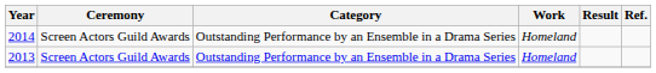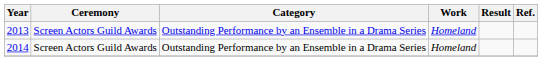 <table class="wikitable sortable">
 <tr>
 <th>Year</th>
 <th>Ceremony</th>
 <th>Category</th>
 <th>Work</th>
 <th>Result</th>
 <th class=unsortable>Ref.</th>
 </tr>
 <tr>
+<td><a href='#'>2013</a></td>
+<td><a href='#'>Screen Actors Guild Awards</a></td>
+<td><a href='#'>Outstanding Performance by an Ensemble in a Drama Series</a> </td>
+<td><em><a href='#'>Homeland</a></em></td>
+<td></td>
+<td></td>
+</tr>
+<tr>
 <td><a href='#'>2014</a></td>
 <td>Screen Actors Guild Awards</td>
 <td>Outstanding Performance by an Ensemble in a Drama Series </td>
 <td><em>Homeland</em></td>
 <td></td>
 <td></td>
 </tr>
 <tr>
-<td><a href='#'>2013</a></td>
-<td><a href='#'>Screen Actors Guild Awards</a></td>
-<td><a href='#'>Outstanding Performance by an Ensemble in a Drama Series</a> </td>
-<td><em><a href='#'>Homeland</a></em></td>
-<td></td>
-<td></td>
-</tr>
-<tr>
 </tr>
 </table>
